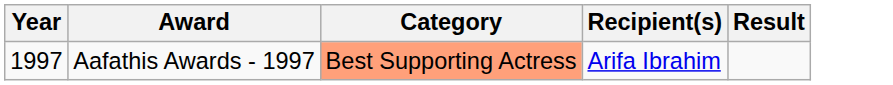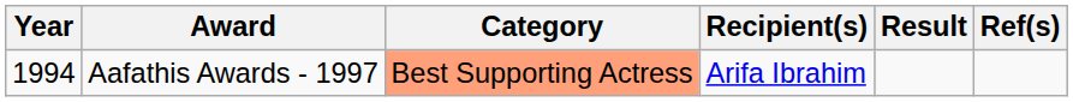 <table class="wikitable">
 <tr>
 <th>Year</th>
 <th>Award</th>
 <th>Category</th>
 <th>Recipient(s)</th>
 <th>Result</th>
+<th>Ref(s)</th>
 </tr>
 <tr>
-<td>1997</td>
+<td>1994</td>
 <td>Aafathis Awards - 1997</td>
 <td style="background: lightsalmon;">Best Supporting Actress</td>
 <td><a href='#'>Arifa Ibrahim</a></td>
 <td></td>
+<td></td>
 </tr>
 </table>
